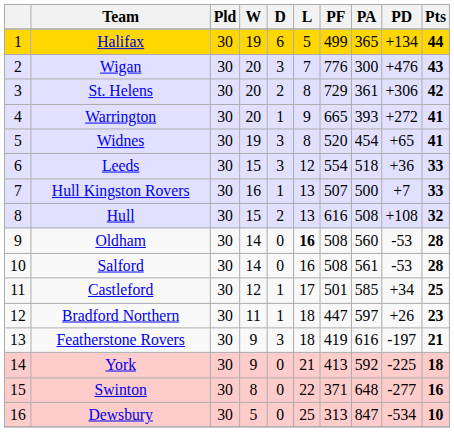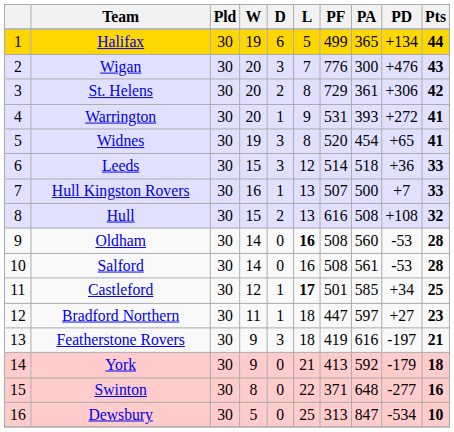 <table class="wikitable" style="text-align:center;">
 <tr>
 <th width=20 abbr="Position"></th>
 <th width=175>Team</th>
 <th width=20 abbr="Played">Pld</th>
 <th width=20 abbr="Won">W</th>
 <th width=20 abbr="Drawn">D</th>
 <th width=20 abbr="Lost">L</th>
 <th width=20 abbr="Points for">PF</th>
 <th width=20 abbr="Points against">PA</th>
 <th width=20 abbr="points difference">PD</th>
 <th width=20 abbr="Points">Pts</th>
 </tr>
 <tr>
 </tr>
 <tr align=center style="background:#FFD700;">
 <td>1</td>
 <td style="text-align:center;"> <a href='#'>Halifax</a></td>
 <td>30</td>
 <td>19</td>
 <td>6</td>
 <td>5</td>
 <td>499</td>
 <td>365</td>
 <td>+134</td>
 <td><strong>44</strong></td>
 </tr>
 <tr align=center style="background:#e1e1ff;">
 <td>2</td>
 <td style="text-align:center;"> <a href='#'>Wigan</a></td>
 <td>30</td>
 <td>20</td>
 <td>3</td>
 <td>7</td>
 <td>776</td>
 <td>300</td>
 <td>+476</td>
 <td><strong>43</strong></td>
 </tr>
 <tr align=center style="background:#e1e1ff;">
 <td>3</td>
 <td style="text-align:center;"> <a href='#'>St. Helens</a></td>
 <td>30</td>
 <td>20</td>
 <td>2</td>
 <td>8</td>
 <td>729</td>
 <td>361</td>
 <td>+306</td>
 <td><strong>42</strong></td>
 </tr>
 <tr align=center style="background:#e1e1ff;">
 <td>4</td>
 <td style="text-align:center;"> <a href='#'>Warrington</a></td>
 <td>30</td>
 <td>20</td>
 <td>1</td>
 <td>9</td>
-<td>665</td>
+<td>531</td>
 <td>393</td>
 <td>+272</td>
 <td><strong>41</strong></td>
 </tr>
 <tr align=center style="background:#e1e1ff;">
 <td>5</td>
 <td style="text-align:center;"> <a href='#'>Widnes</a></td>
 <td>30</td>
 <td>19</td>
 <td>3</td>
 <td>8</td>
 <td>520</td>
 <td>454</td>
 <td>+65</td>
 <td><strong>41</strong></td>
 </tr>
 <tr align=center style="background:#e1e1ff;">
 <td>6</td>
 <td style="text-align:center;"> <a href='#'>Leeds</a></td>
 <td>30</td>
 <td>15</td>
 <td>3</td>
 <td>12</td>
-<td>554</td>
+<td>514</td>
 <td>518</td>
 <td>+36</td>
 <td><strong>33</strong></td>
 </tr>
 <tr align=center style="background:#e1e1ff;">
 <td>7</td>
 <td style="text-align:center;"> <a href='#'>Hull Kingston Rovers</a></td>
 <td>30</td>
 <td>16</td>
 <td>1</td>
 <td>13</td>
 <td>507</td>
 <td>500</td>
 <td>+7</td>
 <td><strong>33</strong></td>
 </tr>
 <tr align=center style="background:#e1e1ff;">
 <td>8</td>
 <td style="text-align:center;"> <a href='#'>Hull</a></td>
 <td>30</td>
 <td>15</td>
 <td>2</td>
 <td>13</td>
 <td>616</td>
 <td>508</td>
 <td>+108</td>
 <td><strong>32</strong></td>
 </tr>
 <tr align=center style="background:">
 <td>9</td>
 <td style="text-align:center;"> <a href='#'>Oldham</a></td>
 <td>30</td>
 <td>14</td>
 <td>0</td>
 <td><strong>16</strong></td>
 <td>508</td>
 <td>560</td>
 <td>-53</td>
 <td><strong>28</strong></td>
 </tr>
 <tr align=center style="background:">
 <td>10</td>
 <td style="text-align:center;"> <a href='#'>Salford</a></td>
 <td>30</td>
 <td>14</td>
 <td>0</td>
 <td>16</td>
 <td>508</td>
 <td>561</td>
 <td>-53</td>
 <td><strong>28</strong></td>
 </tr>
 <tr align=center style="background:">
 <td>11</td>
 <td style="text-align:center;"> <a href='#'>Castleford</a></td>
 <td>30</td>
 <td>12</td>
 <td>1</td>
-<td>17</td>
+<td><strong>17</strong></td>
 <td>501</td>
 <td>585</td>
 <td>+34</td>
 <td><strong>25</strong></td>
 </tr>
 <tr align=center style="background:">
 <td>12</td>
 <td style="text-align:center;"> <a href='#'>Bradford Northern</a></td>
 <td>30</td>
 <td>11</td>
 <td>1</td>
 <td>18</td>
 <td>447</td>
 <td>597</td>
-<td>+26</td>
+<td>+27</td>
 <td><strong>23</strong></td>
 </tr>
 <tr align=center style="background:">
 <td>13</td>
 <td style="text-align:center;"> <a href='#'>Featherstone Rovers</a></td>
 <td>30</td>
 <td>9</td>
 <td>3</td>
 <td>18</td>
 <td>419</td>
 <td>616</td>
 <td>-197</td>
 <td><strong>21</strong></td>
 </tr>
 <tr align=center style="background:#FFCCCC">
 <td>14</td>
 <td style="text-align:center;"> <a href='#'>York</a></td>
 <td>30</td>
 <td>9</td>
 <td>0</td>
 <td>21</td>
 <td>413</td>
 <td>592</td>
-<td>-225</td>
+<td>-179</td>
 <td><strong>18</strong></td>
 </tr>
 <tr align=center style="background:#FFCCCC">
 <td>15</td>
 <td style="text-align:center;"> <a href='#'>Swinton</a></td>
 <td>30</td>
 <td>8</td>
 <td>0</td>
 <td>22</td>
 <td>371</td>
 <td>648</td>
 <td>-277</td>
 <td><strong>16</strong></td>
 </tr>
 <tr align=center style="background:#FFCCCC">
 <td>16</td>
 <td style="text-align:center;"> <a href='#'>Dewsbury</a></td>
 <td>30</td>
 <td>5</td>
 <td>0</td>
 <td>25</td>
 <td>313</td>
 <td>847</td>
 <td>-534</td>
 <td><strong>10</strong></td>
 </tr>
 <tr --->
 </tr>
 </table>
